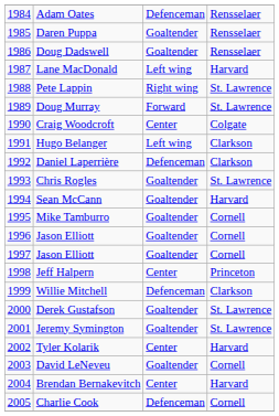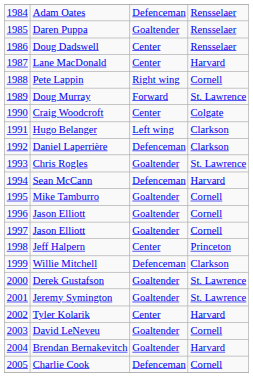 <table class="wikitable sortable">
 <tr>
 </tr>
 <tr>
 <td><a href='#'>1984</a></td>
 <td><a href='#'>Adam Oates</a></td>
 <td><a href='#'>Defenceman</a></td>
 <td><a href='#'>Rensselaer</a></td>
 </tr>
 <tr>
 <td><a href='#'>1985</a></td>
 <td><a href='#'>Daren Puppa</a></td>
 <td><a href='#'>Goaltender</a></td>
 <td><a href='#'>Rensselaer</a></td>
 </tr>
 <tr>
 <td><a href='#'>1986</a></td>
 <td><a href='#'>Doug Dadswell</a></td>
-<td><a href='#'>Goaltender</a></td>
+<td><a href='#'>Center</a></td>
 <td><a href='#'>Rensselaer</a></td>
 </tr>
 <tr>
 <td><a href='#'>1987</a></td>
 <td><a href='#'>Lane MacDonald</a></td>
-<td><a href='#'>Left wing</a></td>
+<td><a href='#'>Center</a></td>
 <td><a href='#'>Harvard</a></td>
 </tr>
 <tr>
 <td><a href='#'>1988</a></td>
 <td><a href='#'>Pete Lappin</a></td>
 <td><a href='#'>Right wing</a></td>
-<td><a href='#'>St. Lawrence</a></td>
+<td><a href='#'>Cornell</a></td>
 </tr>
 <tr>
 <td><a href='#'>1989</a></td>
 <td><a href='#'>Doug Murray</a></td>
 <td><a href='#'>Forward</a></td>
 <td><a href='#'>St. Lawrence</a></td>
 </tr>
 <tr>
 <td><a href='#'>1990</a></td>
 <td><a href='#'>Craig Woodcroft</a></td>
 <td><a href='#'>Center</a></td>
 <td><a href='#'>Colgate</a></td>
 </tr>
 <tr>
 <td><a href='#'>1991</a></td>
 <td><a href='#'>Hugo Belanger</a></td>
 <td><a href='#'>Left wing</a></td>
 <td><a href='#'>Clarkson</a></td>
 </tr>
 <tr>
 <td><a href='#'>1992</a></td>
 <td><a href='#'>Daniel Laperrière</a></td>
 <td><a href='#'>Defenceman</a></td>
 <td><a href='#'>Clarkson</a></td>
 </tr>
 <tr>
 <td><a href='#'>1993</a></td>
 <td><a href='#'>Chris Rogles</a></td>
 <td><a href='#'>Goaltender</a></td>
 <td><a href='#'>St. Lawrence</a></td>
 </tr>
 <tr>
 <td><a href='#'>1994</a></td>
 <td><a href='#'>Sean McCann</a></td>
-<td><a href='#'>Goaltender</a></td>
+<td><a href='#'>Defenceman</a></td>
 <td><a href='#'>Harvard</a></td>
 </tr>
 <tr>
 <td><a href='#'>1995</a></td>
 <td><a href='#'>Mike Tamburro</a></td>
 <td><a href='#'>Goaltender</a></td>
 <td><a href='#'>Cornell</a></td>
 </tr>
 <tr>
 <td><a href='#'>1996</a></td>
 <td><a href='#'>Jason Elliott</a></td>
 <td><a href='#'>Goaltender</a></td>
 <td><a href='#'>Cornell</a></td>
 </tr>
 <tr>
 <td><a href='#'>1997</a></td>
 <td><a href='#'>Jason Elliott</a></td>
 <td><a href='#'>Goaltender</a></td>
 <td><a href='#'>Cornell</a></td>
 </tr>
 <tr>
 <td><a href='#'>1998</a></td>
 <td><a href='#'>Jeff Halpern</a></td>
 <td><a href='#'>Center</a></td>
 <td><a href='#'>Princeton</a></td>
 </tr>
 <tr>
 <td><a href='#'>1999</a></td>
 <td><a href='#'>Willie Mitchell</a></td>
 <td><a href='#'>Defenceman</a></td>
 <td><a href='#'>Clarkson</a></td>
 </tr>
 <tr>
 <td><a href='#'>2000</a></td>
 <td><a href='#'>Derek Gustafson</a></td>
 <td><a href='#'>Goaltender</a></td>
 <td><a href='#'>St. Lawrence</a></td>
 </tr>
 <tr>
 <td><a href='#'>2001</a></td>
 <td><a href='#'>Jeremy Symington</a></td>
 <td><a href='#'>Goaltender</a></td>
 <td><a href='#'>St. Lawrence</a></td>
 </tr>
 <tr>
 <td><a href='#'>2002</a></td>
 <td><a href='#'>Tyler Kolarik</a></td>
 <td><a href='#'>Center</a></td>
 <td><a href='#'>Harvard</a></td>
 </tr>
 <tr>
 <td><a href='#'>2003</a></td>
 <td><a href='#'>David LeNeveu</a></td>
 <td><a href='#'>Goaltender</a></td>
 <td><a href='#'>Cornell</a></td>
 </tr>
 <tr>
 <td><a href='#'>2004</a></td>
 <td><a href='#'>Brendan Bernakevitch</a></td>
-<td><a href='#'>Center</a></td>
+<td><a href='#'>Goaltender</a></td>
 <td><a href='#'>Harvard</a></td>
 </tr>
 <tr>
 <td><a href='#'>2005</a></td>
 <td><a href='#'>Charlie Cook</a></td>
 <td><a href='#'>Defenceman</a></td>
 <td><a href='#'>Cornell</a></td>
 </tr>
 <tr>
 </tr>
 </table>
